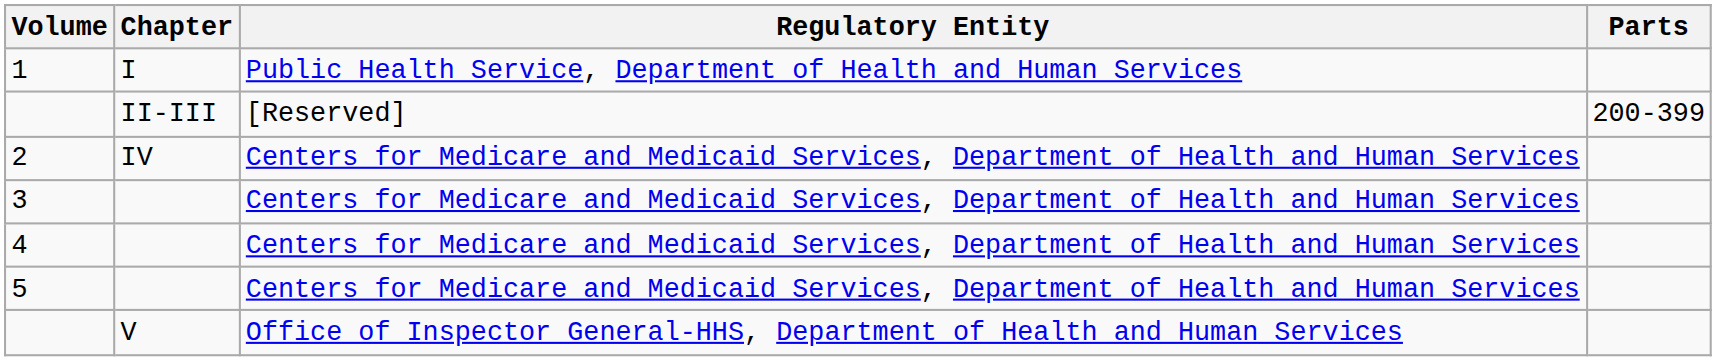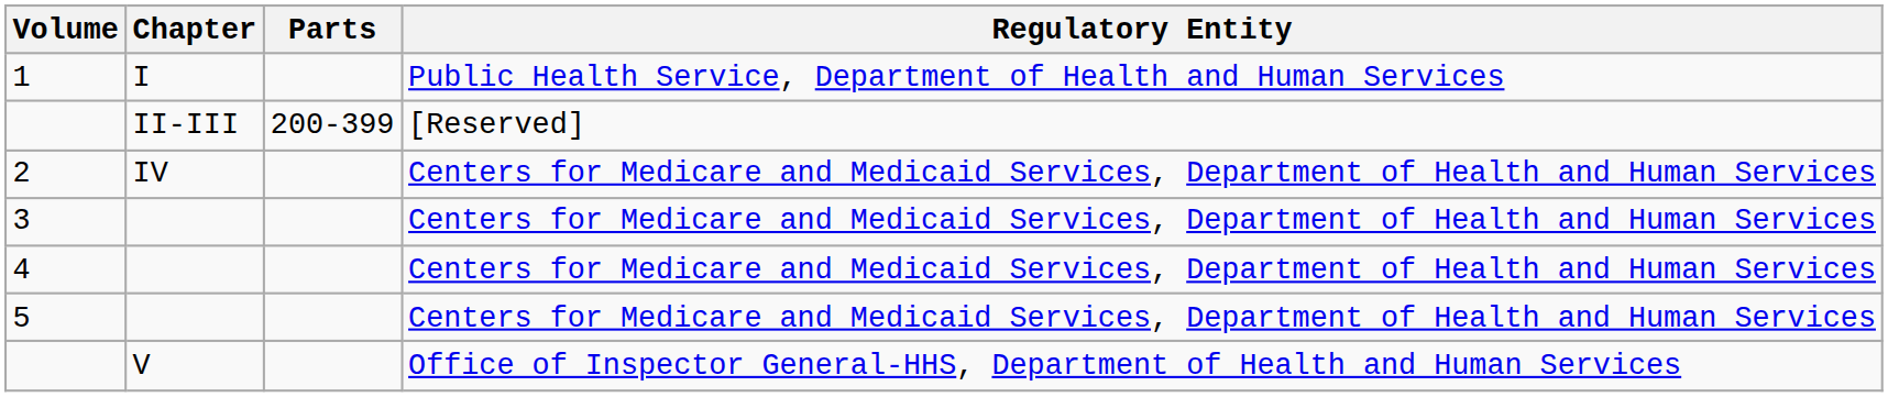 <table class="wikitable">
 <tr>
 <th>Volume</th>
 <th>Chapter</th>
+<th>Parts</th>
 <th>Regulatory Entity</th>
-<th>Parts</th>
 </tr>
 <tr>
 <td>1</td>
 <td>I</td>
+<td></td>
 <td><a href='#'>Public Health Service</a>, <a href='#'>Department of Health and Human Services</a></td>
-<td></td>
 </tr>
 <tr>
 <td></td>
 <td>II-III</td>
+<td>200-399</td>
 <td>[Reserved]</td>
-<td>200-399</td>
 </tr>
 <tr>
 <td>2</td>
 <td>IV</td>
+<td></td>
 <td><a href='#'>Centers for Medicare and Medicaid Services</a>, <a href='#'>Department of Health and Human Services</a></td>
-<td></td>
 </tr>
 <tr>
 <td>3</td>
 <td></td>
+<td></td>
 <td><a href='#'>Centers for Medicare and Medicaid Services</a>, <a href='#'>Department of Health and Human Services</a></td>
-<td></td>
 </tr>
 <tr>
 <td>4</td>
 <td></td>
+<td></td>
 <td><a href='#'>Centers for Medicare and Medicaid Services</a>, <a href='#'>Department of Health and Human Services</a></td>
-<td></td>
 </tr>
 <tr>
 <td>5</td>
 <td></td>
+<td></td>
 <td><a href='#'>Centers for Medicare and Medicaid Services</a>, <a href='#'>Department of Health and Human Services</a></td>
-<td></td>
 </tr>
 <tr>
 <td></td>
 <td>V</td>
+<td></td>
 <td><a href='#'>Office of Inspector General-HHS</a>, <a href='#'>Department of Health and Human Services</a></td>
-<td></td>
 </tr>
 </table>
